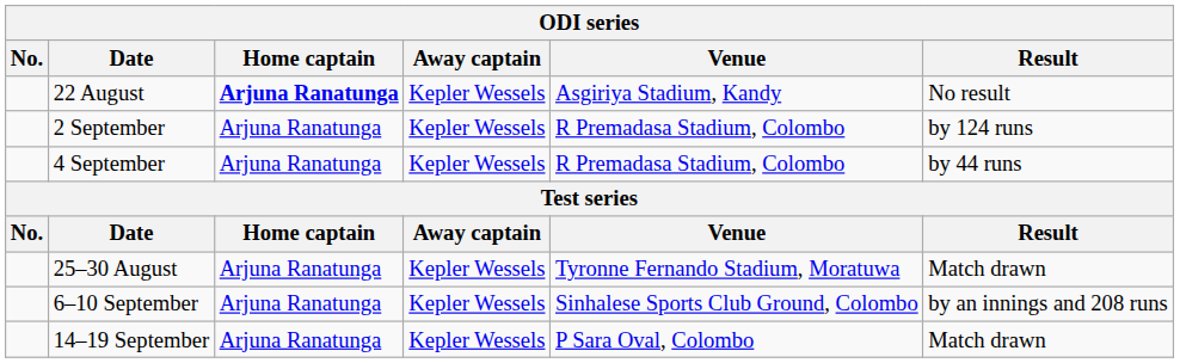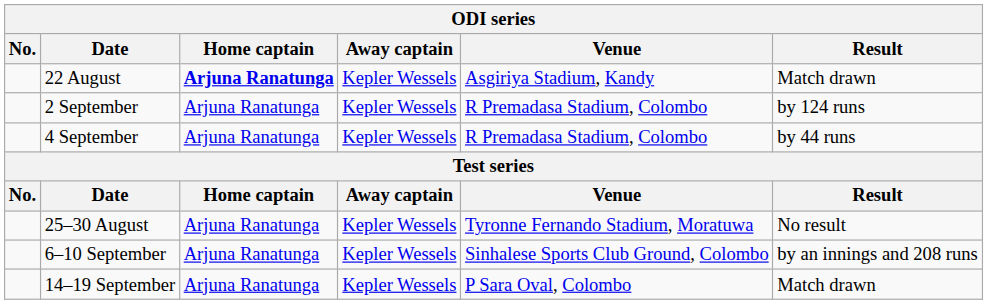 <table class="wikitable">
 <tr>
 <th colspan="9">ODI series</th>
 </tr>
 <tr>
 <th>No.</th>
 <th>Date</th>
 <th>Home captain</th>
 <th>Away captain</th>
 <th>Venue</th>
 <th>Result</th>
 </tr>
 <tr>
 <td></td>
 <td>22 August</td>
 <td><strong><a href='#'>Arjuna Ranatunga</a></strong></td>
 <td><a href='#'>Kepler Wessels</a></td>
 <td><a href='#'>Asgiriya Stadium</a>, <a href='#'>Kandy</a></td>
-<td>No result</td>
+<td>Match drawn</td>
 </tr>
 <tr>
 <td></td>
 <td>2 September</td>
 <td><a href='#'>Arjuna Ranatunga</a></td>
 <td><a href='#'>Kepler Wessels</a></td>
 <td><a href='#'>R Premadasa Stadium</a>, <a href='#'>Colombo</a></td>
 <td> by 124 runs</td>
 </tr>
 <tr>
 <td></td>
 <td>4 September</td>
 <td><a href='#'>Arjuna Ranatunga</a></td>
 <td><a href='#'>Kepler Wessels</a></td>
 <td><a href='#'>R Premadasa Stadium</a>, <a href='#'>Colombo</a></td>
 <td> by 44 runs</td>
 </tr>
 <tr>
 <th colspan="9">Test series</th>
 </tr>
 <tr>
 <th>No.</th>
 <th>Date</th>
 <th>Home captain</th>
 <th>Away captain</th>
 <th>Venue</th>
 <th>Result</th>
 </tr>
 <tr>
 <td></td>
 <td>25–30 August</td>
 <td><a href='#'>Arjuna Ranatunga</a></td>
 <td><a href='#'>Kepler Wessels</a></td>
 <td><a href='#'>Tyronne Fernando Stadium</a>, <a href='#'>Moratuwa</a></td>
-<td>Match drawn</td>
+<td>No result</td>
 </tr>
 <tr>
 <td></td>
 <td>6–10 September</td>
 <td><a href='#'>Arjuna Ranatunga</a></td>
 <td><a href='#'>Kepler Wessels</a></td>
 <td><a href='#'>Sinhalese Sports Club Ground</a>, <a href='#'>Colombo</a></td>
 <td> by an innings and 208 runs</td>
 </tr>
 <tr>
 <td></td>
 <td>14–19 September</td>
 <td><a href='#'>Arjuna Ranatunga</a></td>
 <td><a href='#'>Kepler Wessels</a></td>
 <td><a href='#'>P Sara Oval</a>, <a href='#'>Colombo</a></td>
 <td>Match drawn</td>
 </tr>
 </table>
